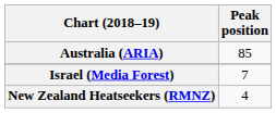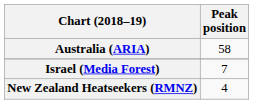 <table class="wikitable sortable plainrowheaders" style="text-align:center;">
 <tr>
 <th>Chart (2018–19)</th>
 <th>Peak<br>position</th>
 </tr>
 <tr>
 <th scope="row">Australia (<a href='#'>ARIA</a>)</th>
-<td>85</td>
+<td>58</td>
 </tr>
 <tr>
 </tr>
 <tr>
 </tr>
 <tr>
 </tr>
 <tr>
 <th scope="row">Israel (<a href='#'>Media Forest</a>)</th>
 <td>7</td>
 </tr>
 <tr>
 <th scope="row">New Zealand Heatseekers (<a href='#'>RMNZ</a>)</th>
 <td>4</td>
 </tr>
 </table>
